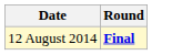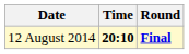 <table class="wikitable">
 <tr>
 <th>Date</th>
+<th>Time</th>
 <th>Round</th>
 </tr>
 <tr style=background:lemonchiffon>
 <td>12 August 2014</td>
+<td><strong>20:10</strong></td>
 <td><strong><a href='#'>Final</a></strong></td>
 </tr>
 </table>
